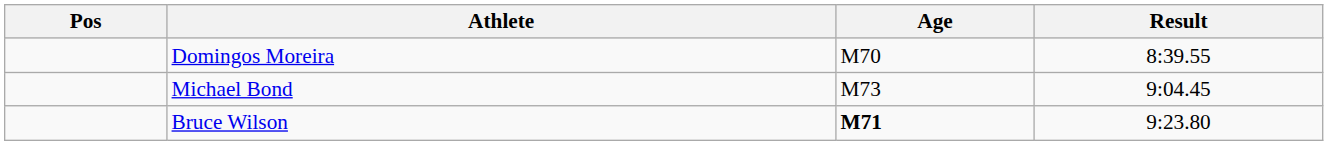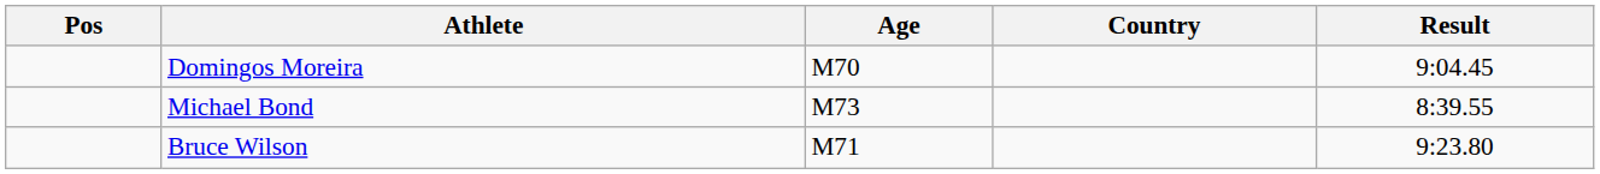 <table class="wikitable"  style="text-align:center; width:50%;">
 <tr>
 <th>Pos</th>
 <th>Athlete</th>
 <th>Age</th>
+<th>Country</th>
 <th>Result</th>
 </tr>
 <tr>
 <td align=center></td>
 <td align=left><a href='#'>Domingos Moreira</a></td>
 <td align=left>M70</td>
-<td>8:39.55</td>
+<td align=left></td>
+<td>9:04.45</td>
 </tr>
 <tr>
 <td align=center></td>
 <td align=left><a href='#'>Michael Bond</a></td>
 <td align=left>M73</td>
-<td>9:04.45</td>
+<td align=left></td>
+<td>8:39.55</td>
 </tr>
 <tr>
 <td align=center></td>
 <td align=left><a href='#'>Bruce Wilson</a></td>
-<td align=left><strong>M71</strong></td>
+<td align=left>M71</td>
+<td align=left></td>
 <td>9:23.80</td>
 </tr>
 </table>
